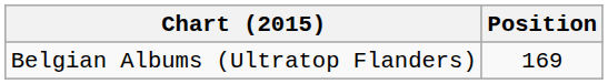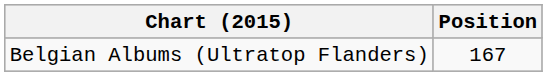 <table class="wikitable">
 <tr>
 <th>Chart (2015)</th>
 <th>Position</th>
 </tr>
 <tr>
 <td>Belgian Albums (Ultratop Flanders)</td>
-<td align="center">169</td>
+<td align="center">167</td>
 </tr>
 </table>
